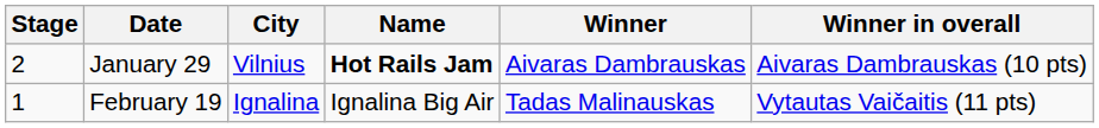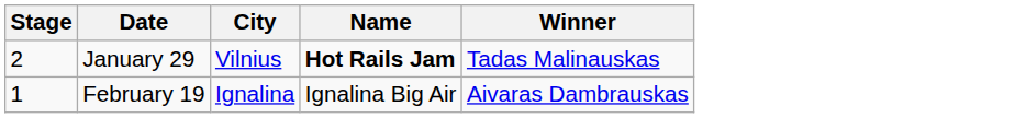 <table class="wikitable">
 <tr>
 <th>Stage</th>
 <th>Date</th>
 <th>City</th>
 <th>Name</th>
 <th>Winner</th>
-<th>Winner in overall</th>
 </tr>
 <tr>
 <td>2</td>
 <td>January 29</td>
 <td><a href='#'>Vilnius</a></td>
 <td><strong>Hot Rails Jam</strong></td>
-<td><a href='#'>Aivaras Dambrauskas</a></td>
-<td><a href='#'>Aivaras Dambrauskas</a> (10 pts)</td>
+<td><a href='#'>Tadas Malinauskas</a></td>
 </tr>
 <tr>
 <td>1</td>
 <td>February 19</td>
 <td><a href='#'>Ignalina</a></td>
 <td>Ignalina Big Air</td>
-<td><a href='#'>Tadas Malinauskas</a></td>
-<td><a href='#'>Vytautas Vaičaitis</a> (11 pts)</td>
+<td><a href='#'>Aivaras Dambrauskas</a></td>
 </tr>
 </table>
